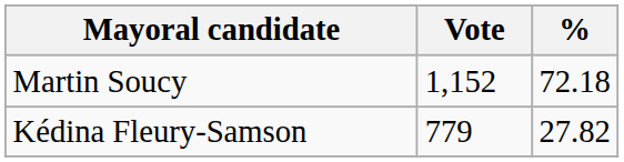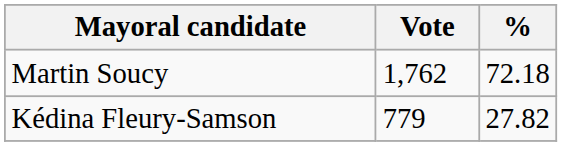 <table class="wikitable">
 <tr>
 <th bgcolor="#DDDDFF" width="200px">Mayoral candidate</th>
 <th bgcolor="#DDDDFF" width="50px">Vote</th>
 <th bgcolor="#DDDDFF" width="30px">%</th>
 </tr>
 <tr>
 <td>Martin Soucy</td>
-<td>1,152</td>
+<td>1,762</td>
 <td>72.18</td>
 </tr>
 <tr>
 <td>Kédina Fleury-Samson</td>
 <td>779</td>
 <td>27.82</td>
 </tr>
 </table>
